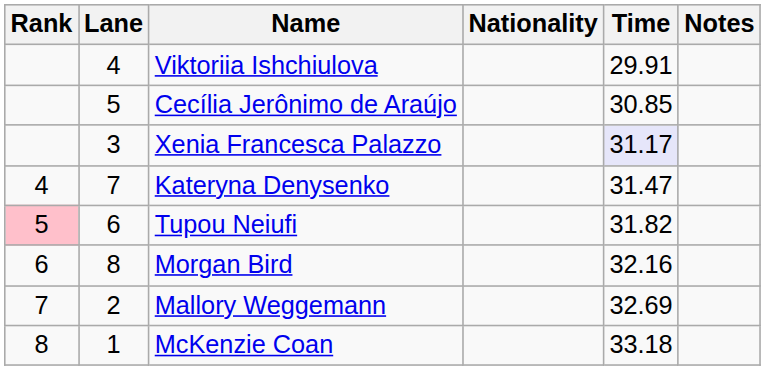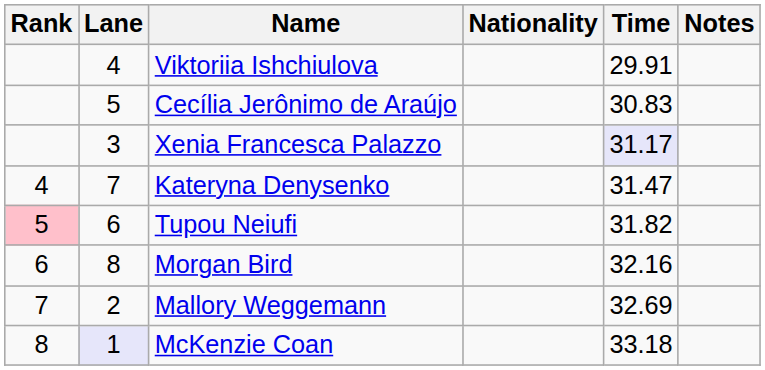 <table class="wikitable sortable" style="text-align:center">
 <tr>
 <th>Rank</th>
 <th>Lane</th>
 <th>Name</th>
 <th>Nationality</th>
 <th>Time</th>
 <th>Notes</th>
 </tr>
 <tr>
 <td></td>
 <td>4</td>
 <td align=left><a href='#'>Viktoriia Ishchiulova</a></td>
 <td align=left></td>
 <td>29.91</td>
 <td></td>
 </tr>
 <tr>
 <td></td>
 <td>5</td>
 <td align=left><a href='#'>Cecília Jerônimo de Araújo</a></td>
 <td align=left></td>
-<td>30.85</td>
+<td>30.83</td>
 <td></td>
 </tr>
 <tr>
 <td></td>
 <td>3</td>
 <td align=left><a href='#'>Xenia Francesca Palazzo</a></td>
 <td align=left></td>
 <td style="background: lavender;">31.17</td>
 <td></td>
 </tr>
 <tr>
 <td>4</td>
 <td>7</td>
 <td align=left><a href='#'>Kateryna Denysenko</a></td>
 <td align=left></td>
 <td>31.47</td>
 <td></td>
 </tr>
 <tr>
 <td style="background: pink;">5</td>
 <td>6</td>
 <td align=left><a href='#'>Tupou Neiufi</a></td>
 <td align=left></td>
 <td>31.82</td>
 <td></td>
 </tr>
 <tr>
 <td>6</td>
 <td>8</td>
 <td align=left><a href='#'>Morgan Bird</a></td>
 <td align=left></td>
 <td>32.16</td>
 <td></td>
 </tr>
 <tr>
 <td>7</td>
 <td>2</td>
 <td align=left><a href='#'>Mallory Weggemann</a></td>
 <td align=left></td>
 <td>32.69</td>
 <td></td>
 </tr>
 <tr>
 <td>8</td>
-<td>1</td>
+<td style="background: lavender;">1</td>
 <td align=left><a href='#'>McKenzie Coan</a></td>
 <td align=left></td>
 <td>33.18</td>
 <td></td>
 </tr>
 </table>
